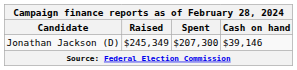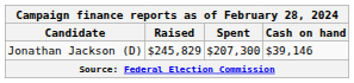 <table class="wikitable sortable">
 <tr>
 <th colspan=4>Campaign finance reports as of February 28, 2024</th>
 </tr>
 <tr style="text-align:center;">
 <th>Candidate</th>
 <th>Raised</th>
 <th>Spent</th>
 <th>Cash on hand</th>
 </tr>
 <tr>
 <td>Jonathan Jackson (D)</td>
-<td>$245,349</td>
+<td>$245,829</td>
 <td>$207,300</td>
 <td>$39,146</td>
 </tr>
 <tr>
 <th colspan="4"><small>Source: <a href='#'>Federal Election Commission</a></small></th>
 </tr>
 </table>
